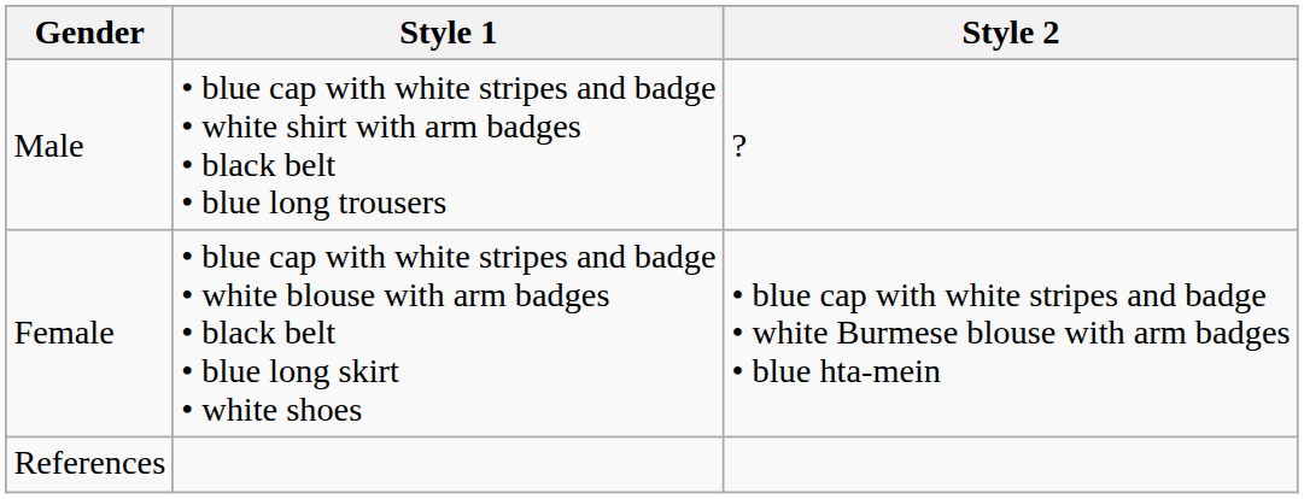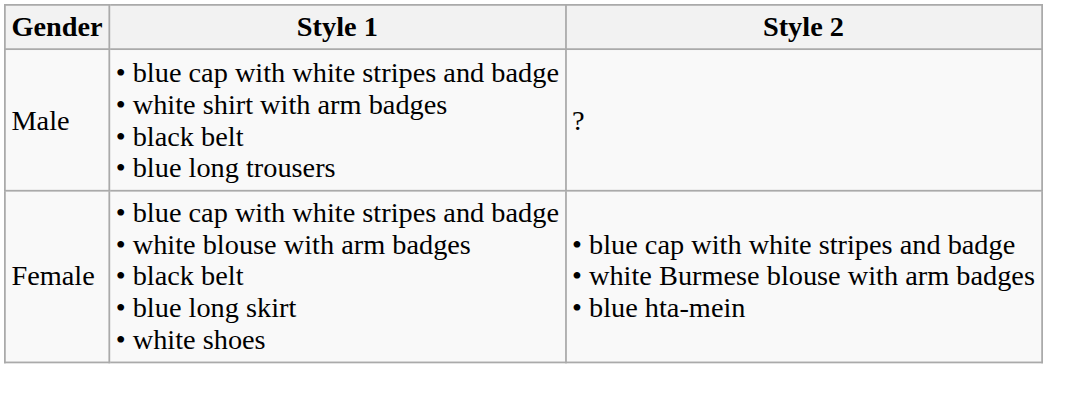 <table class="wikitable sortable">
 <tr>
 <th>Gender</th>
 <th>Style 1</th>
 <th>Style 2</th>
 </tr>
 <tr>
 <td>Male</td>
 <td>• blue cap with white stripes and badge <br> • white shirt with arm badges <br> • black belt <br> • blue long trousers</td>
 <td>?</td>
 </tr>
 <tr>
 <td>Female</td>
 <td>• blue cap with white stripes and badge <br> • white blouse with arm badges <br> • black belt <br> • blue long skirt <br> • white shoes</td>
 <td>• blue cap with white stripes and badge <br> • white Burmese blouse with arm badges <br> • blue hta-mein</td>
 </tr>
-<tr>
-<td>References</td>
-<td></td>
-<td></td>
-</tr>
 </table>
